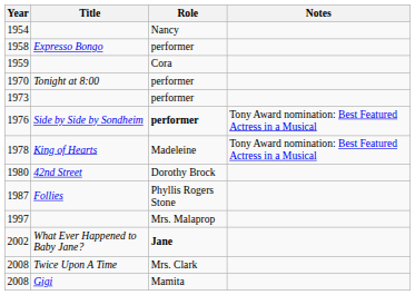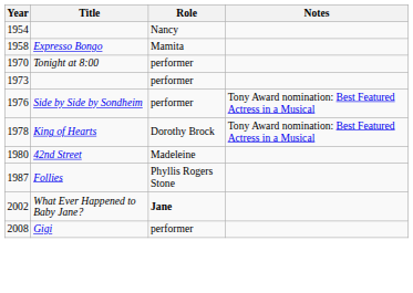 <table class="wikitable sortable">
 <tr>
 <th>Year</th>
 <th>Title</th>
 <th>Role</th>
 <th class="unsortable">Notes</th>
 </tr>
 <tr>
 <td>1954</td>
 <td><em></em></td>
 <td>Nancy</td>
 <td></td>
 </tr>
 <tr>
 <td>1958</td>
 <td><em><a href='#'>Expresso Bongo</a></em></td>
-<td>performer</td>
-<td></td>
-</tr>
-<tr>
-<td>1959</td>
-<td><em></em></td>
-<td>Cora</td>
+<td>Mamita</td>
 <td></td>
 </tr>
 <tr>
 <td>1970</td>
 <td><em>Tonight at 8:00</em></td>
 <td>performer</td>
 <td></td>
 </tr>
 <tr>
 <td>1973</td>
 <td><em></em></td>
 <td>performer</td>
 <td></td>
 </tr>
 <tr>
 <td>1976</td>
 <td><em><a href='#'>Side by Side by Sondheim</a></em></td>
-<td><strong>performer</strong></td>
+<td>performer</td>
 <td>Tony Award nomination: <a href='#'>Best Featured Actress in a Musical</a></td>
 </tr>
 <tr>
 <td>1978</td>
 <td><em><a href='#'>King of Hearts</a></em></td>
-<td>Madeleine</td>
+<td>Dorothy Brock</td>
 <td>Tony Award nomination: <a href='#'>Best Featured Actress in a Musical</a></td>
 </tr>
 <tr>
 <td>1980</td>
 <td><em><a href='#'>42nd Street</a></em></td>
-<td>Dorothy Brock</td>
+<td>Madeleine</td>
 <td></td>
 </tr>
 <tr>
 <td>1987</td>
 <td><em><a href='#'>Follies</a></em></td>
 <td>Phyllis Rogers Stone</td>
-<td></td>
-</tr>
-<tr>
-<td>1997</td>
-<td><em></em></td>
-<td>Mrs. Malaprop</td>
 <td></td>
 </tr>
 <tr>
 <td>2002</td>
 <td><em>What Ever Happened to Baby Jane?</em></td>
 <td><strong>Jane</strong></td>
 <td></td>
 </tr>
 <tr>
 <td>2008</td>
-<td><em>Twice Upon A Time</em></td>
-<td>Mrs. Clark</td>
-<td></td>
-</tr>
-<tr>
-<td>2008</td>
 <td><em><a href='#'>Gigi</a></em></td>
-<td>Mamita</td>
+<td>performer</td>
 <td></td>
 </tr>
 </table>
